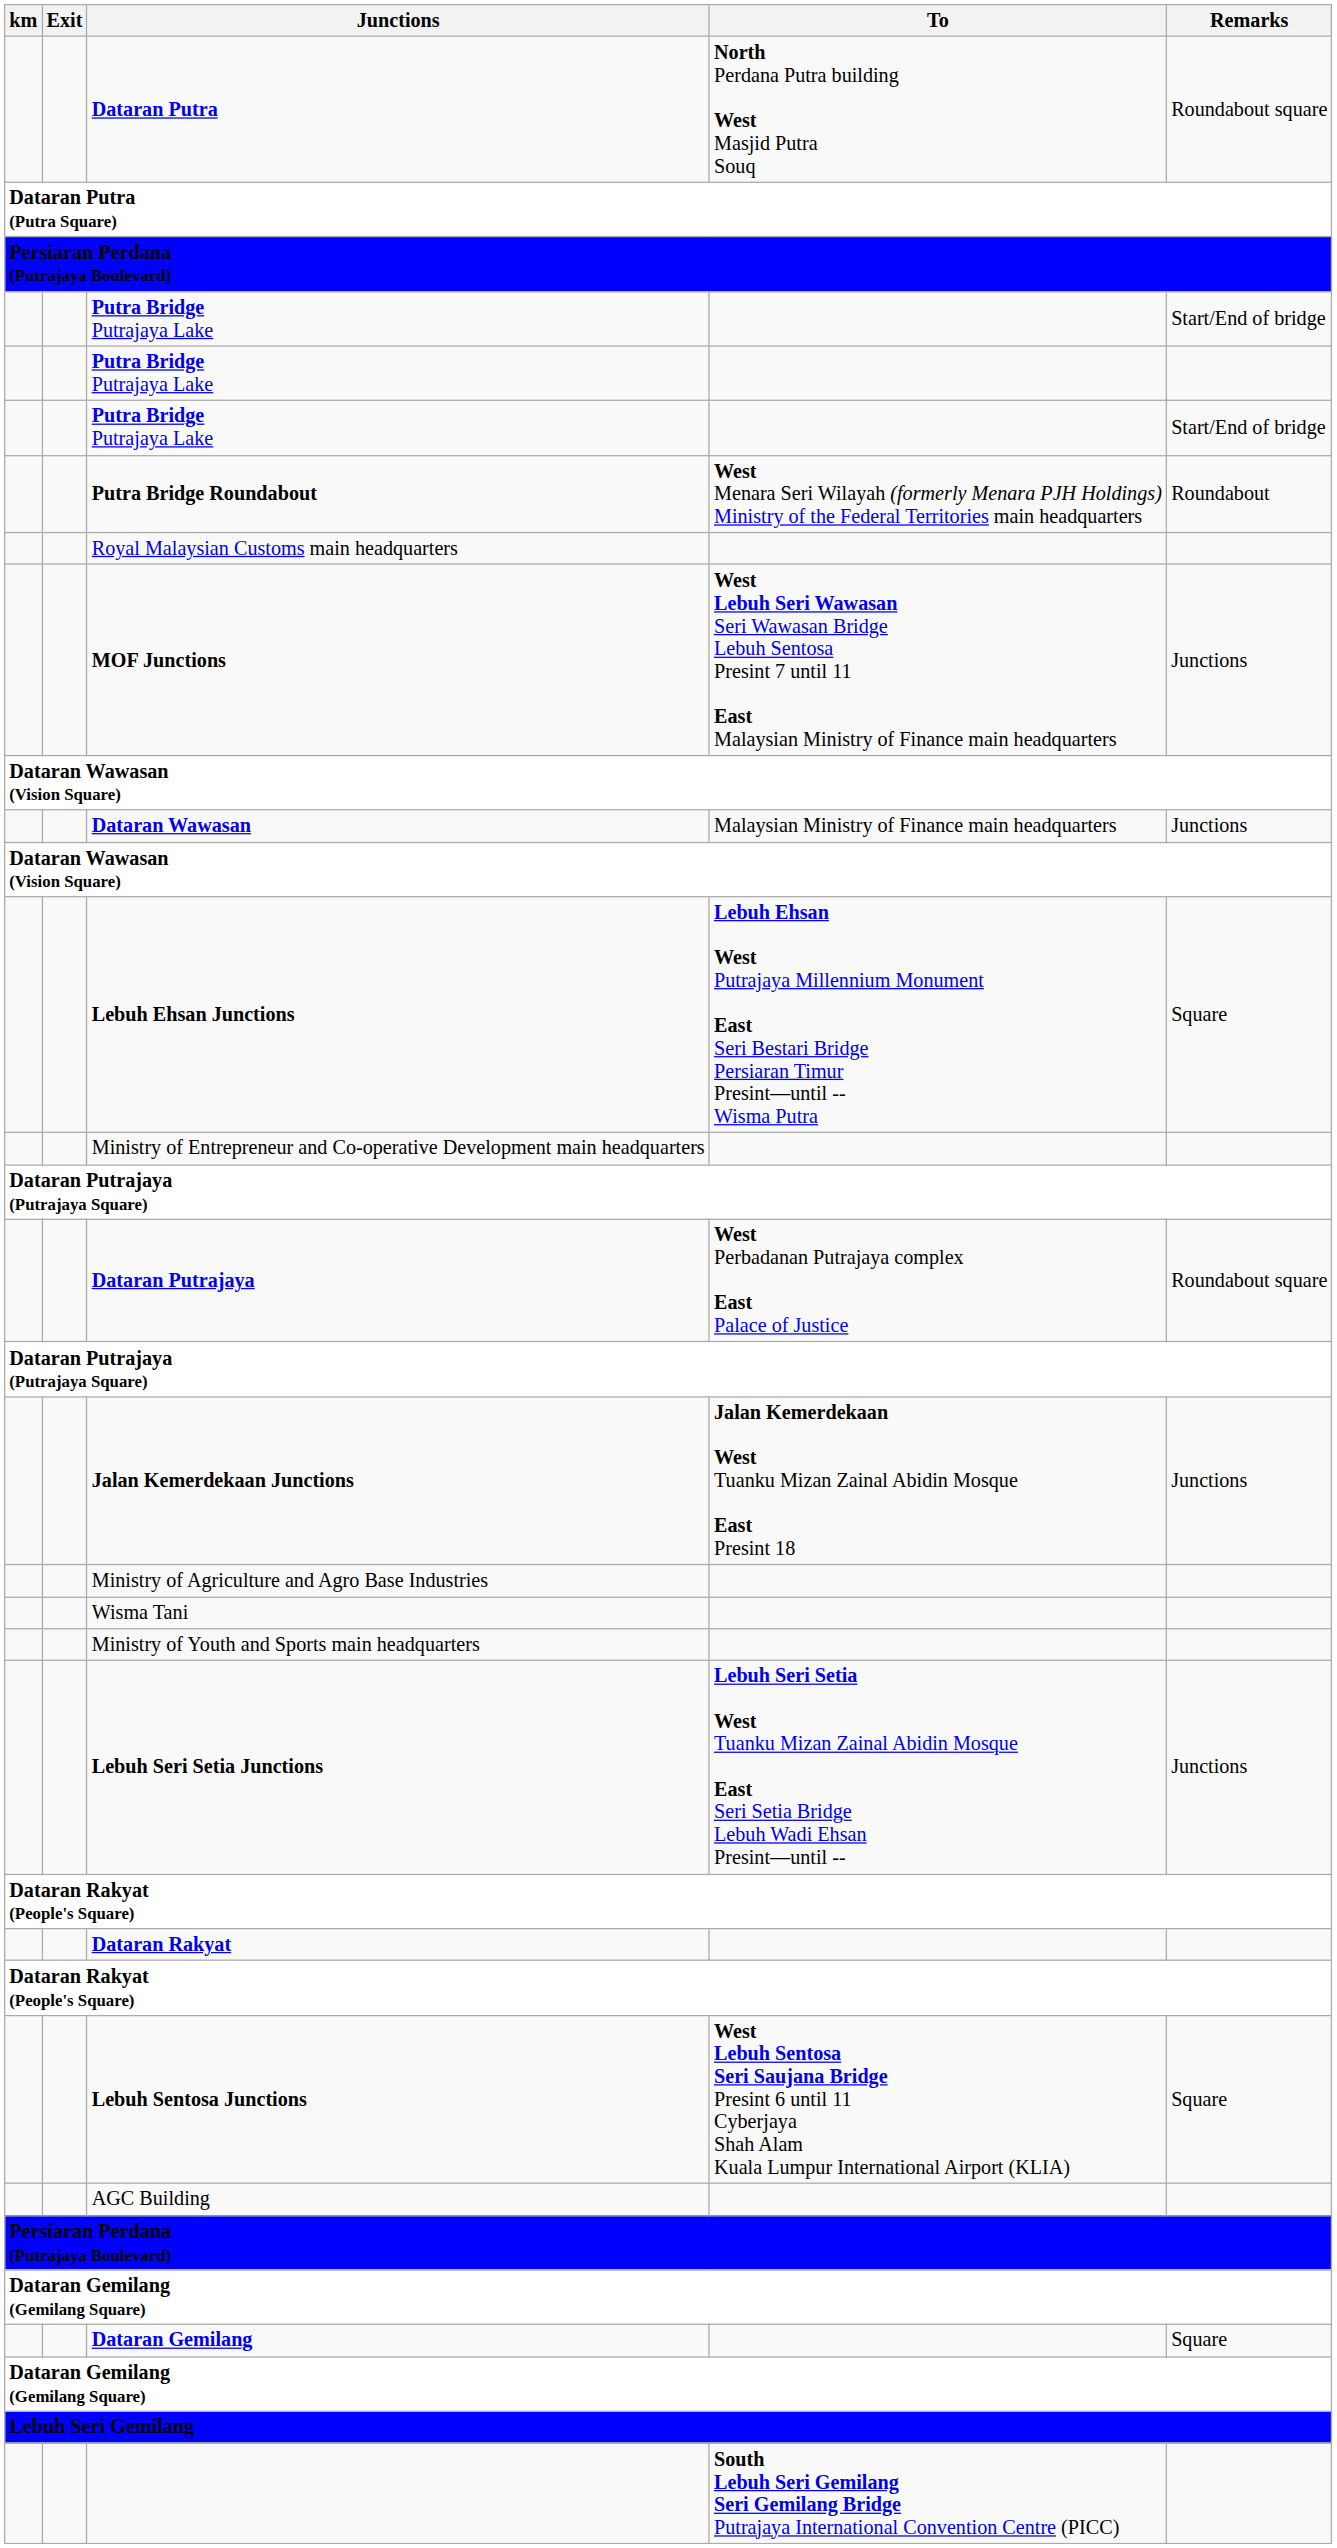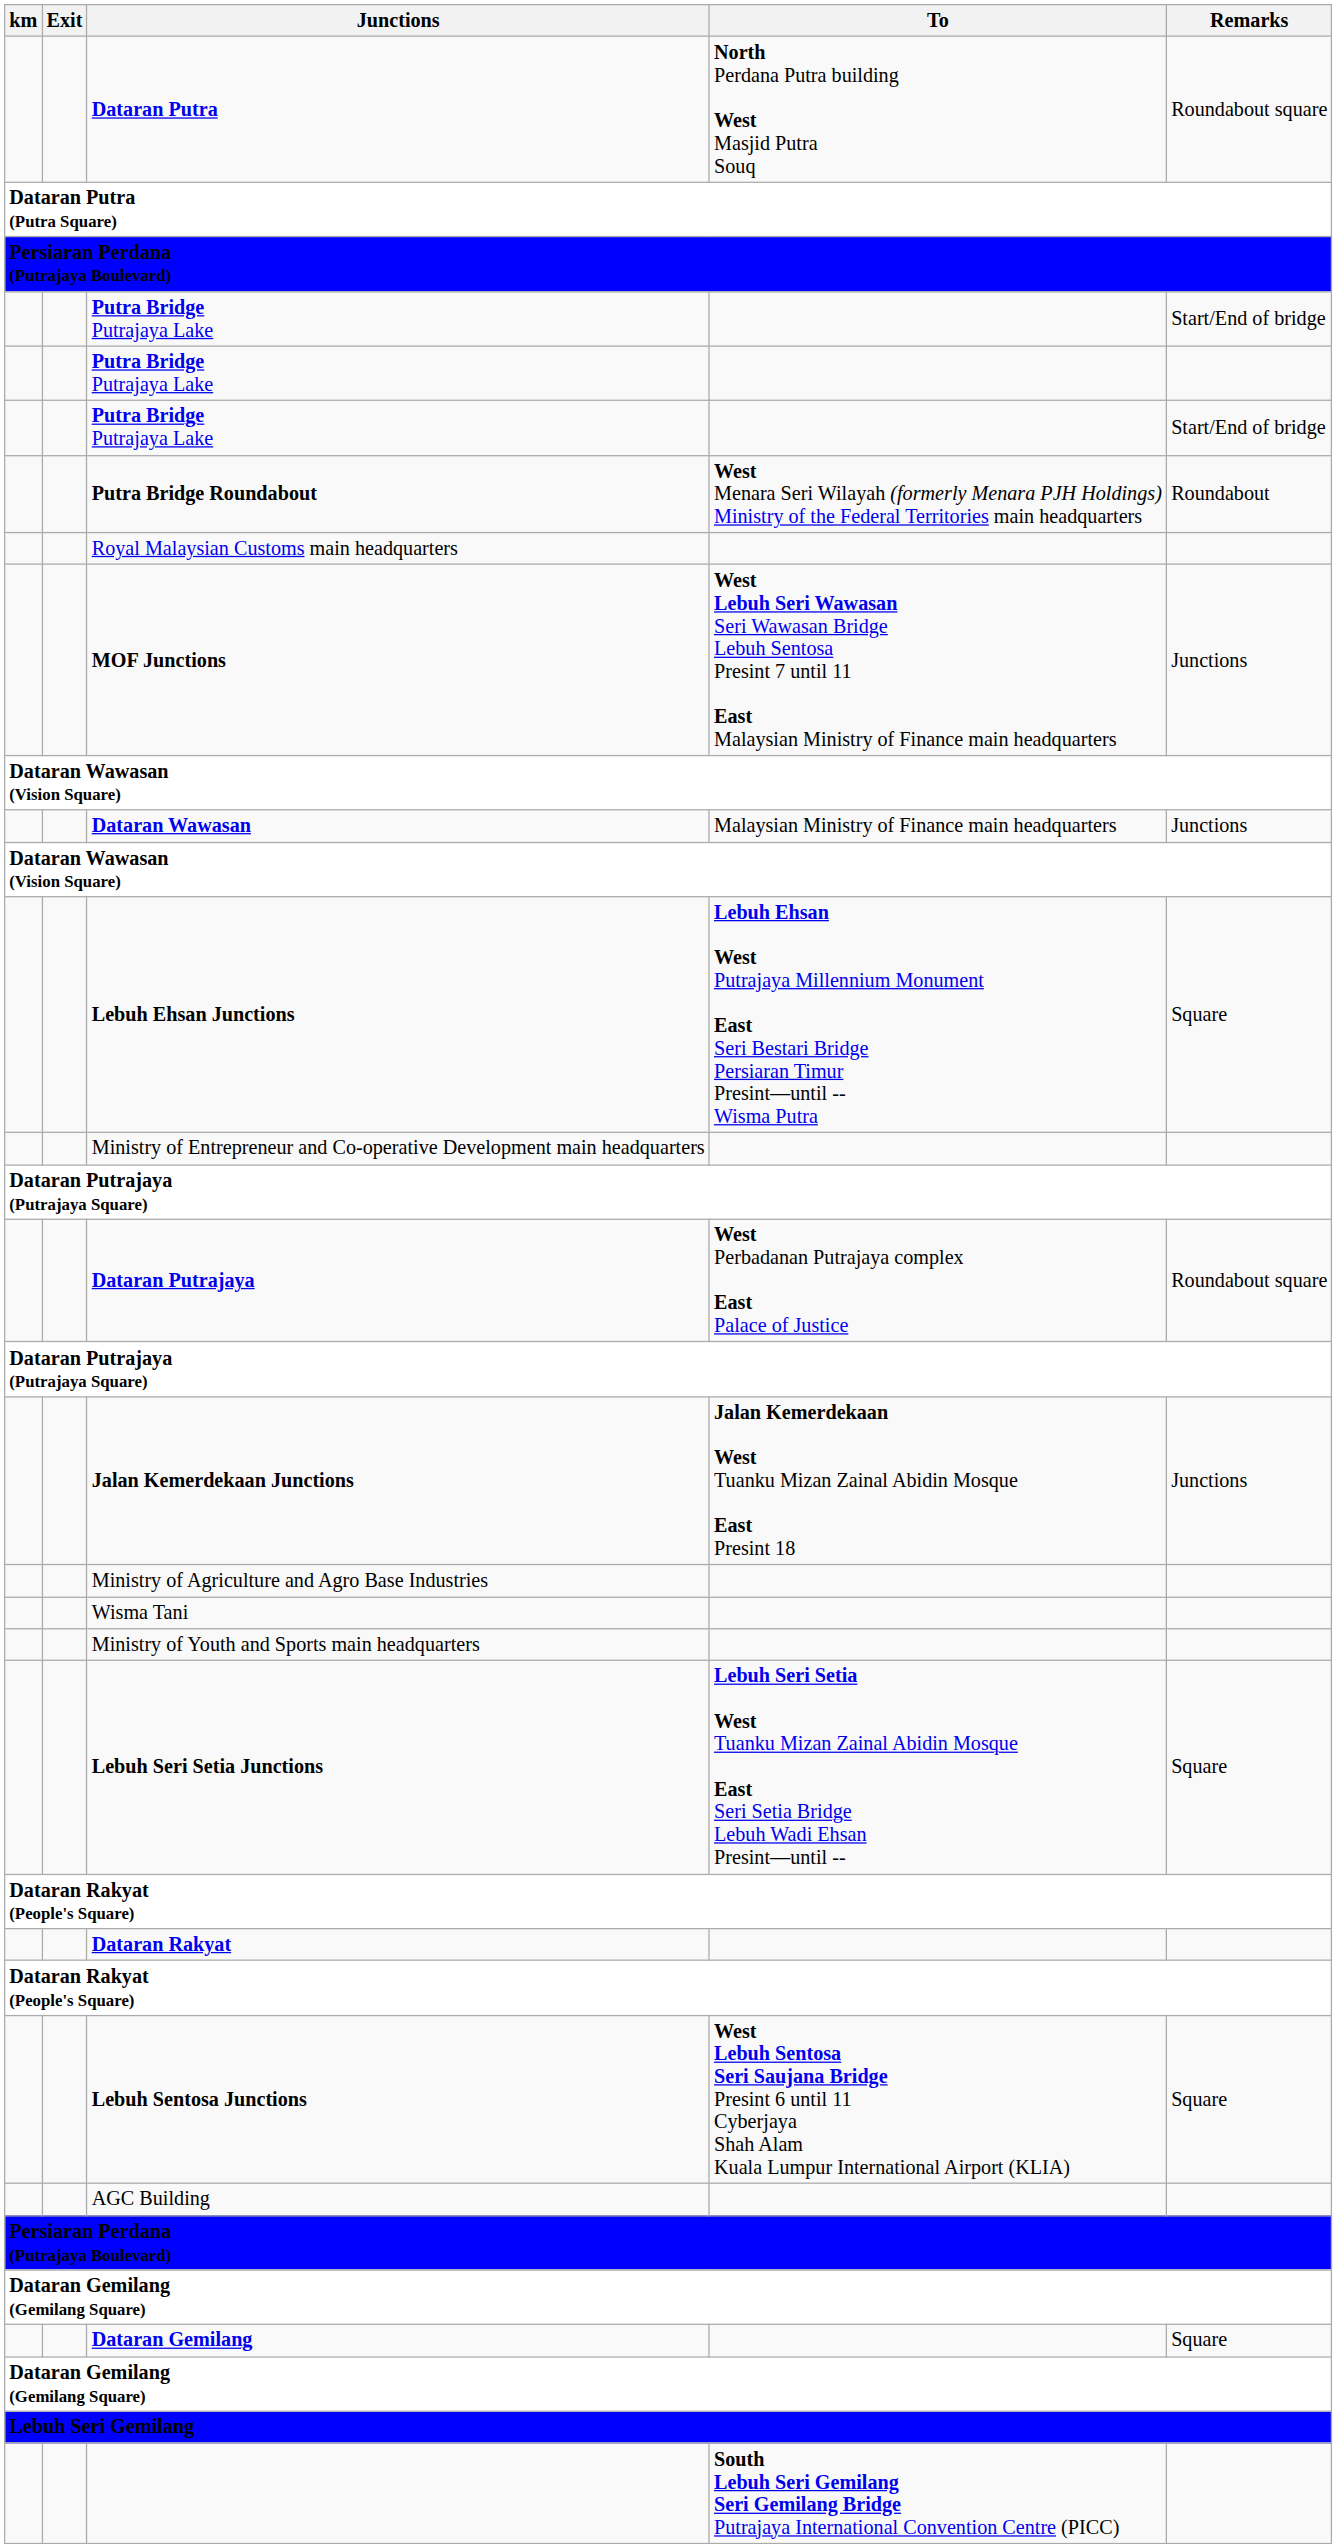 <table class="wikitable">
 <tr>
 <th>km</th>
 <th>Exit</th>
 <th>Junctions</th>
 <th>To</th>
 <th>Remarks</th>
 </tr>
 <tr>
 <td></td>
 <td></td>
 <td><strong><a href='#'>Dataran Putra</a></strong></td>
 <td><strong>North</strong><br>Perdana Putra building<br><br><strong>West</strong><br>Masjid Putra<br>Souq</td>
 <td>Roundabout square</td>
 </tr>
 <tr>
 <td style="width:600px" colspan="6" style="text-align:center" bgcolor="white"><strong><span>Dataran Putra<br><small>(Putra Square)</small></span></strong></td>
 </tr>
 <tr>
 <td style="width:600px" colspan="6" style="text-align:center" bgcolor="blue"><strong><span>Persiaran Perdana<br><small>(Putrajaya Boulevard)</small></span></strong></td>
 </tr>
 <tr>
 <td></td>
 <td></td>
 <td><strong><a href='#'>Putra Bridge</a></strong><br><a href='#'>Putrajaya Lake</a></td>
 <td></td>
 <td>Start/End of bridge</td>
 </tr>
 <tr>
 <td></td>
 <td></td>
 <td><strong><a href='#'>Putra Bridge</a></strong><br><a href='#'>Putrajaya Lake</a></td>
 <td></td>
 <td></td>
 </tr>
 <tr>
 <td></td>
 <td></td>
 <td><strong><a href='#'>Putra Bridge</a></strong><br><a href='#'>Putrajaya Lake</a></td>
 <td></td>
 <td>Start/End of bridge</td>
 </tr>
 <tr>
 <td></td>
 <td></td>
 <td><strong>Putra Bridge Roundabout</strong></td>
 <td><strong>West</strong><br>Menara Seri Wilayah <em>(formerly Menara PJH Holdings)</em><br><a href='#'>Ministry of the Federal Territories</a> main headquarters</td>
 <td>Roundabout</td>
 </tr>
 <tr>
 <td></td>
 <td></td>
 <td><a href='#'>Royal Malaysian Customs</a> main headquarters</td>
 <td></td>
 <td></td>
 </tr>
 <tr>
 <td></td>
 <td></td>
 <td><strong>MOF Junctions</strong></td>
 <td><strong>West</strong><br><strong><a href='#'>Lebuh Seri Wawasan</a></strong><br><a href='#'>Seri Wawasan Bridge</a><br><a href='#'>Lebuh Sentosa</a><br>Presint 7 until 11<br><br><strong>East</strong><br>Malaysian Ministry of Finance main headquarters</td>
 <td>Junctions</td>
 </tr>
 <tr>
 <td style="width:600px" colspan="6" style="text-align:center" bgcolor="white"><strong><span>Dataran Wawasan<br><small>(Vision Square)</small></span></strong></td>
 </tr>
 <tr>
 <td></td>
 <td></td>
 <td><strong><a href='#'>Dataran Wawasan</a></strong></td>
 <td>Malaysian Ministry of Finance main headquarters</td>
 <td>Junctions</td>
 </tr>
 <tr>
 <td style="width:600px" colspan="6" style="text-align:center" bgcolor="white"><strong><span>Dataran Wawasan<br><small>(Vision Square)</small></span></strong></td>
 </tr>
 <tr>
 <td></td>
 <td></td>
 <td><strong>Lebuh Ehsan Junctions</strong></td>
 <td><strong><a href='#'>Lebuh Ehsan</a></strong><br><br><strong>West</strong><br><a href='#'>Putrajaya Millennium Monument</a><br><br><strong>East</strong><br><a href='#'>Seri Bestari Bridge</a><br><a href='#'>Persiaran Timur</a><br>Presint—until --<br><a href='#'>Wisma Putra</a></td>
 <td>Square</td>
 </tr>
 <tr>
 <td></td>
 <td></td>
 <td>Ministry of Entrepreneur and Co-operative Development main headquarters</td>
 <td></td>
 <td></td>
 </tr>
 <tr>
 <td style="width:600px" colspan="6" style="text-align:center" bgcolor="white"><strong><span>Dataran Putrajaya<br><small>(Putrajaya Square)</small></span></strong></td>
 </tr>
 <tr>
 <td></td>
 <td></td>
 <td><strong><a href='#'>Dataran Putrajaya</a></strong></td>
 <td><strong>West</strong><br>Perbadanan Putrajaya complex<br><br><strong>East</strong><br><a href='#'>Palace of Justice</a></td>
 <td>Roundabout square</td>
 </tr>
 <tr>
 <td style="width:600px" colspan="6" style="text-align:center" bgcolor="white"><strong><span>Dataran Putrajaya<br><small>(Putrajaya Square)</small></span></strong></td>
 </tr>
 <tr>
 <td></td>
 <td></td>
 <td><strong>Jalan Kemerdekaan Junctions</strong></td>
 <td><strong>Jalan Kemerdekaan</strong><br><br><strong>West</strong><br>Tuanku Mizan Zainal Abidin Mosque<br><br><strong>East</strong><br>Presint 18</td>
 <td>Junctions</td>
 </tr>
 <tr>
 <td></td>
 <td></td>
 <td>Ministry of Agriculture and Agro Base Industries</td>
 <td></td>
 <td></td>
 </tr>
 <tr>
 <td></td>
 <td></td>
 <td>Wisma Tani</td>
 <td></td>
 <td></td>
 </tr>
 <tr>
 <td></td>
 <td></td>
 <td>Ministry of Youth and Sports main headquarters</td>
 <td></td>
 <td></td>
 </tr>
 <tr>
 <td></td>
 <td></td>
 <td><strong>Lebuh Seri Setia Junctions</strong></td>
 <td><strong><a href='#'>Lebuh Seri Setia</a></strong><br><br><strong>West</strong><br><a href='#'>Tuanku Mizan Zainal Abidin Mosque</a><br><br><strong>East</strong><br><a href='#'>Seri Setia Bridge</a><br><a href='#'>Lebuh Wadi Ehsan</a><br>Presint—until --</td>
-<td>Junctions</td>
+<td>Square</td>
 </tr>
 <tr>
 <td style="width:600px" colspan="6" style="text-align:center" bgcolor="white"><strong><span>Dataran Rakyat<br><small>(People's Square)</small></span></strong></td>
 </tr>
 <tr>
 <td></td>
 <td></td>
 <td><strong><a href='#'>Dataran Rakyat</a></strong></td>
 <td></td>
 <td></td>
 </tr>
 <tr>
 <td style="width:600px" colspan="6" style="text-align:center" bgcolor="white"><strong><span>Dataran Rakyat<br><small>(People's Square)</small></span></strong></td>
 </tr>
 <tr>
 <td></td>
 <td></td>
 <td><strong>Lebuh Sentosa Junctions</strong></td>
 <td><strong>West</strong><br><strong><a href='#'>Lebuh Sentosa</a></strong><br><strong><a href='#'>Seri Saujana Bridge</a></strong><br>Presint 6 until 11<br>Cyberjaya<br>Shah Alam<br>Kuala Lumpur International Airport (KLIA) </td>
 <td>Square</td>
 </tr>
 <tr>
 <td></td>
 <td></td>
 <td>AGC Building</td>
 <td></td>
 <td></td>
 </tr>
 <tr>
 <td style="width:600px" colspan="6" style="text-align:center" bgcolor="blue"><strong><span>Persiaran Perdana<br><small>(Putrajaya Boulevard)</small></span></strong></td>
 </tr>
 <tr>
 <td style="width:600px" colspan="6" style="text-align:center" bgcolor="white"><strong><span>Dataran Gemilang<br><small>(Gemilang Square)</small></span></strong></td>
 </tr>
 <tr>
 <td></td>
 <td></td>
 <td><strong><a href='#'>Dataran Gemilang</a></strong></td>
 <td></td>
 <td>Square</td>
 </tr>
 <tr>
 <td style="width:600px" colspan="6" style="text-align:center" bgcolor="white"><strong><span>Dataran Gemilang<br><small>(Gemilang Square)</small></span></strong></td>
 </tr>
 <tr>
 <td style="width:600px" colspan="6" style="text-align:center" bgcolor="blue"><strong><span>Lebuh Seri Gemilang</span></strong></td>
 </tr>
 <tr>
 <td></td>
 <td></td>
 <td></td>
 <td><strong>South</strong><br><strong><a href='#'>Lebuh Seri Gemilang</a></strong><br><strong><a href='#'>Seri Gemilang Bridge</a></strong><br><a href='#'>Putrajaya International Convention Centre</a> (PICC)</td>
 <td></td>
 </tr>
 </table>
